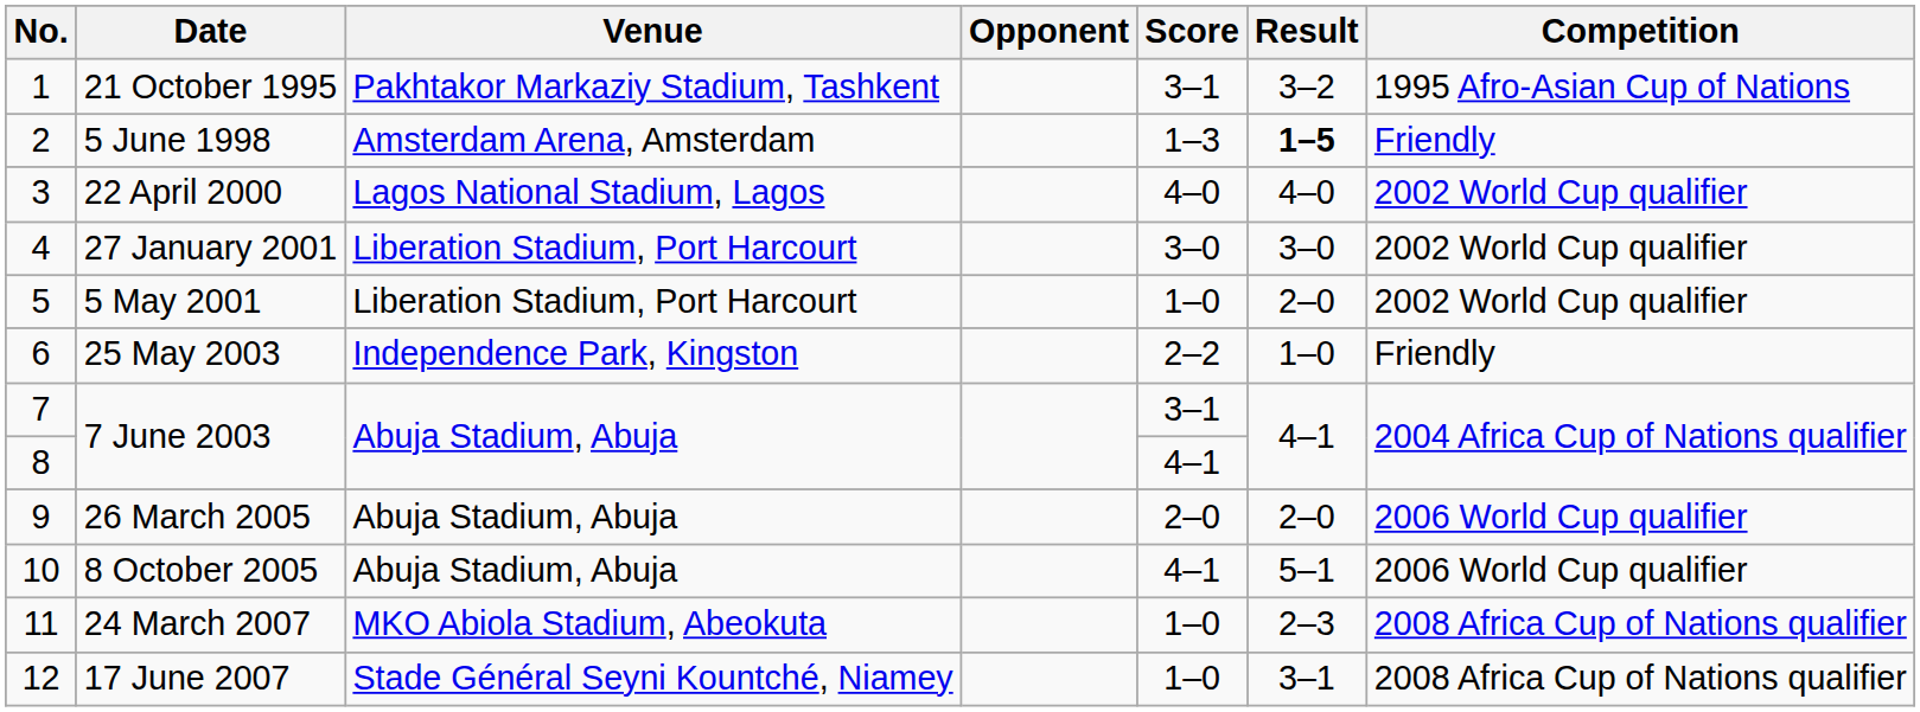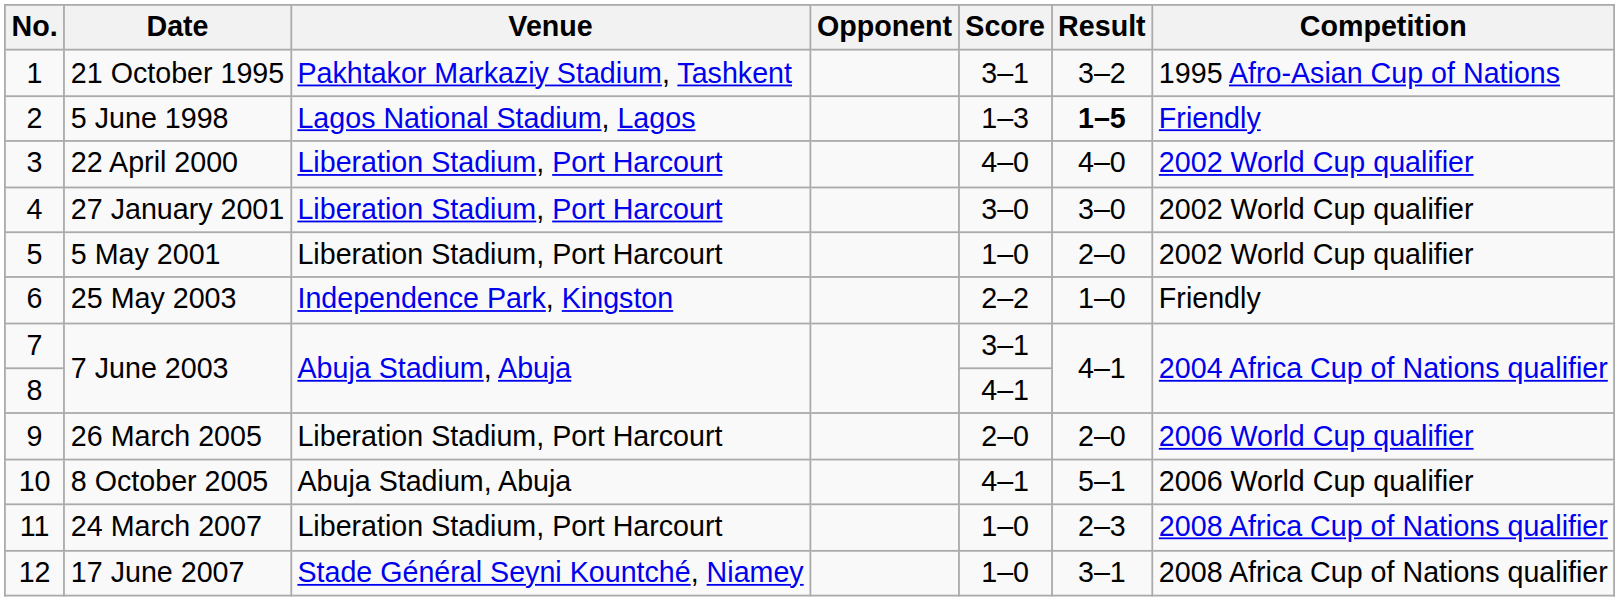 <table class="wikitable sortable">
 <tr>
 <th scope="col">No.</th>
 <th scope="col">Date</th>
 <th scope="col">Venue</th>
 <th scope="col">Opponent</th>
 <th scope="col">Score</th>
 <th scope="col">Result</th>
 <th scope="col">Competition</th>
 </tr>
 <tr>
 <td align="center">1</td>
 <td>21 October 1995</td>
 <td><a href='#'>Pakhtakor Markaziy Stadium</a>, <a href='#'>Tashkent</a></td>
 <td></td>
 <td align="center">3–1</td>
 <td align="center">3–2</td>
 <td>1995 <a href='#'>Afro-Asian Cup of Nations</a></td>
 </tr>
 <tr>
 <td align="center">2</td>
 <td>5 June 1998</td>
-<td><a href='#'>Amsterdam Arena</a>, Amsterdam</td>
+<td><a href='#'>Lagos National Stadium</a>, <a href='#'>Lagos</a></td>
 <td></td>
 <td align="center">1–3</td>
 <td align="center"><strong>1–5</strong></td>
 <td><a href='#'>Friendly</a></td>
 </tr>
 <tr>
 <td align="center">3</td>
 <td>22 April 2000</td>
-<td><a href='#'>Lagos National Stadium</a>, <a href='#'>Lagos</a></td>
+<td><a href='#'>Liberation Stadium</a>, <a href='#'>Port Harcourt</a></td>
 <td></td>
 <td align="center">4–0</td>
 <td align="center">4–0</td>
 <td><a href='#'>2002 World Cup qualifier</a></td>
 </tr>
 <tr>
 <td align="center">4</td>
 <td>27 January 2001</td>
 <td><a href='#'>Liberation Stadium</a>, <a href='#'>Port Harcourt</a></td>
 <td></td>
 <td align="center">3–0</td>
 <td align="center">3–0</td>
 <td>2002 World Cup qualifier</td>
 </tr>
 <tr>
 <td align="center">5</td>
 <td>5 May 2001</td>
 <td>Liberation Stadium, Port Harcourt</td>
 <td></td>
 <td align="center">1–0</td>
 <td align="center">2–0</td>
 <td>2002 World Cup qualifier</td>
 </tr>
 <tr>
 <td align="center">6</td>
 <td>25 May 2003</td>
 <td><a href='#'>Independence Park</a>, <a href='#'>Kingston</a></td>
 <td></td>
 <td align="center">2–2</td>
 <td align="center">1–0</td>
 <td>Friendly</td>
 </tr>
 <tr>
 <td align="center">7</td>
 <td rowspan="2">7 June 2003</td>
 <td rowspan="2"><a href='#'>Abuja Stadium</a>, <a href='#'>Abuja</a></td>
 <td rowspan="2"></td>
 <td align="center">3–1</td>
 <td rowspan="2" align="center">4–1</td>
 <td rowspan="2"><a href='#'>2004 Africa Cup of Nations qualifier</a></td>
 </tr>
 <tr>
 <td align="center">8</td>
 <td align="center">4–1</td>
 </tr>
 <tr>
 <td align="center">9</td>
 <td>26 March 2005</td>
-<td>Abuja Stadium, Abuja</td>
+<td>Liberation Stadium, Port Harcourt</td>
 <td></td>
 <td align="center">2–0</td>
 <td align="center">2–0</td>
 <td><a href='#'>2006 World Cup qualifier</a></td>
 </tr>
 <tr>
 <td align="center">10</td>
 <td>8 October 2005</td>
 <td>Abuja Stadium, Abuja</td>
 <td></td>
 <td align="center">4–1</td>
 <td align="center">5–1</td>
 <td>2006 World Cup qualifier</td>
 </tr>
 <tr>
 <td align="center">11</td>
 <td>24 March 2007</td>
-<td><a href='#'>MKO Abiola Stadium</a>, <a href='#'>Abeokuta</a></td>
+<td>Liberation Stadium, Port Harcourt</td>
 <td></td>
 <td align="center">1–0</td>
 <td align="center">2–3</td>
 <td><a href='#'>2008 Africa Cup of Nations qualifier</a></td>
 </tr>
 <tr>
 <td align="center">12</td>
 <td>17 June 2007</td>
 <td><a href='#'>Stade Général Seyni Kountché</a>, <a href='#'>Niamey</a></td>
 <td></td>
 <td align="center">1–0</td>
 <td align="center">3–1</td>
 <td>2008 Africa Cup of Nations qualifier</td>
 </tr>
 </table>
